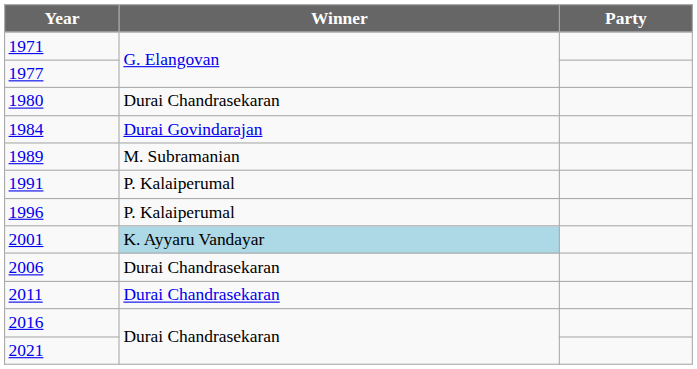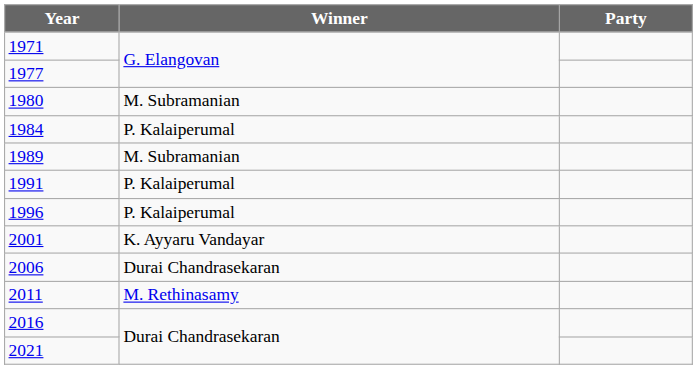 <table class="wikitable" width="50%">
 <tr>
 <th style="background-color:#666666; color:white">Year</th>
 <th style="background-color:#666666; color:white">Winner</th>
 <th style="background-color:#666666; color:white" colspan="2">Party</th>
 </tr>
 <tr>
 <td><a href='#'>1971</a></td>
 <td rowspan=2><a href='#'>G. Elangovan</a></td>
 <td></td>
 </tr>
 <tr>
 <td><a href='#'>1977</a></td>
 </tr>
 <tr>
 <td><a href='#'>1980</a></td>
-<td>Durai Chandrasekaran</td>
+<td>M. Subramanian</td>
 <td></td>
 </tr>
 <tr>
 <td><a href='#'>1984</a></td>
-<td><a href='#'>Durai Govindarajan</a></td>
+<td>P. Kalaiperumal</td>
 </tr>
 <tr>
 <td><a href='#'>1989</a></td>
 <td>M. Subramanian</td>
 <td></td>
 </tr>
 <tr>
 <td><a href='#'>1991</a></td>
 <td>P. Kalaiperumal</td>
 <td></td>
 </tr>
 <tr>
 <td><a href='#'>1996</a></td>
 <td>P. Kalaiperumal</td>
 <td></td>
 </tr>
 <tr>
 <td><a href='#'>2001</a></td>
-<td style="background: lightblue;">K. Ayyaru Vandayar</td>
+<td>K. Ayyaru Vandayar</td>
 <td></td>
 </tr>
 <tr>
 <td><a href='#'>2006</a></td>
 <td>Durai Chandrasekaran</td>
 <td></td>
 </tr>
 <tr>
 <td><a href='#'>2011</a></td>
-<td><a href='#'>Durai Chandrasekaran</a></td>
+<td><a href='#'>M. Rethinasamy</a></td>
 <td></td>
 </tr>
 <tr>
 <td><a href='#'>2016</a></td>
 <td rowspan=2>Durai Chandrasekaran</td>
 <td></td>
 </tr>
 <tr>
 <td><a href='#'>2021</a></td>
 </tr>
 </table>
